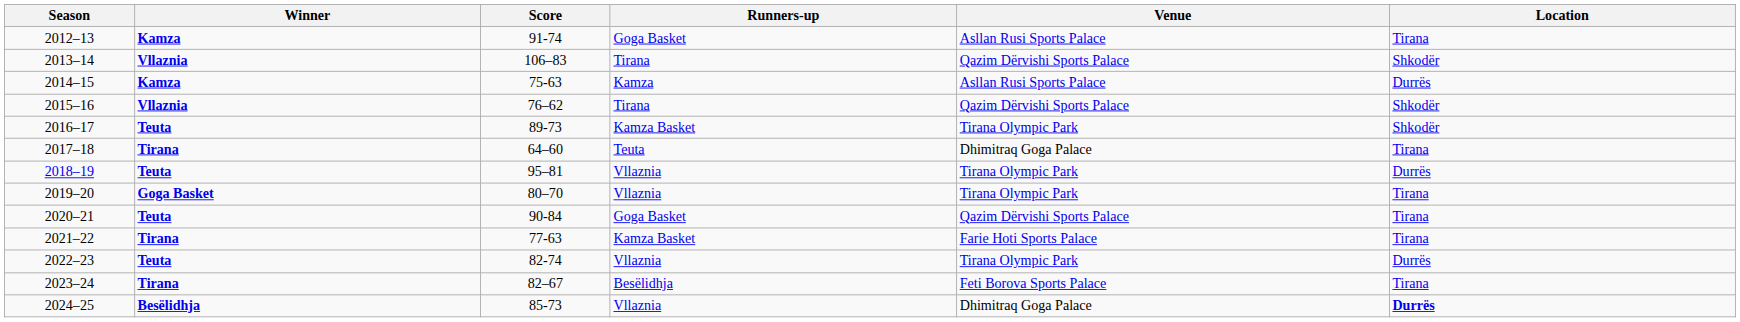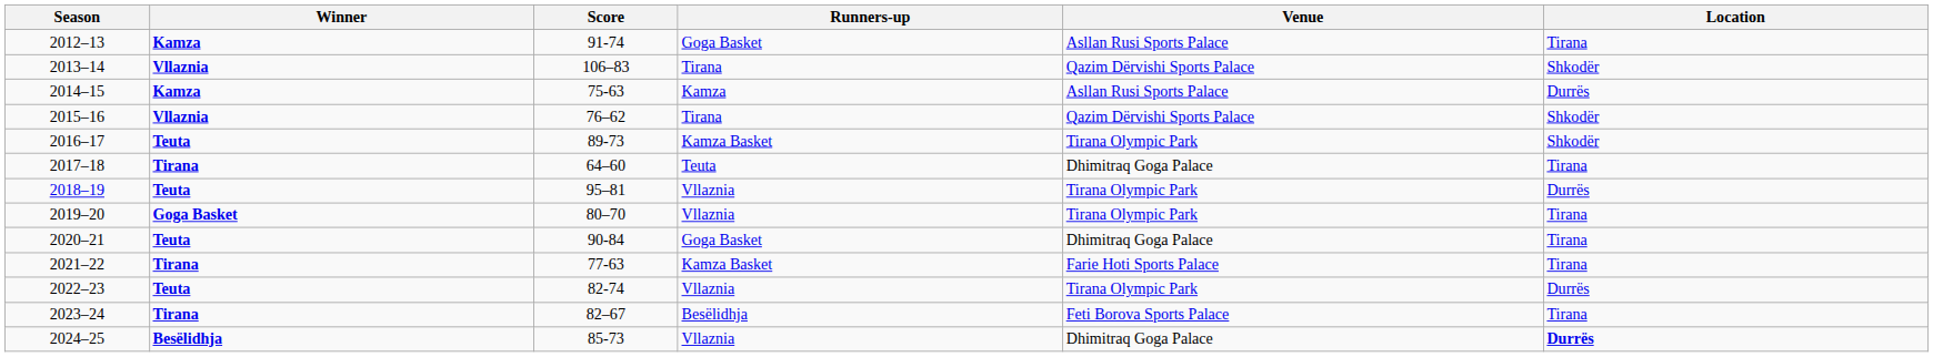 <table class="wikitable">
 <tr>
 <th width="3%">Season</th>
 <th width="8%">Winner</th>
 <th width="3%">Score</th>
 <th width="8%">Runners-up</th>
 <th width="10%">Venue</th>
 <th width="8%">Location</th>
 </tr>
 <tr>
 <td align=center>2012–13</td>
 <td><a href='#'><strong>Kamza</strong></a></td>
 <td align=center>91-74</td>
 <td><a href='#'>Goga Basket</a></td>
 <td><a href='#'>Asllan Rusi Sports Palace</a></td>
 <td><a href='#'>Tirana</a></td>
 </tr>
 <tr>
 <td align=center>2013–14</td>
 <td><a href='#'><strong>Vllaznia</strong></a></td>
 <td align=center>106–83</td>
 <td><a href='#'>Tirana</a></td>
 <td><a href='#'>Qazim Dërvishi Sports Palace</a></td>
 <td><a href='#'>Shkodër</a></td>
 </tr>
 <tr>
 <td align=center>2014–15</td>
 <td><a href='#'><strong>Kamza</strong></a></td>
 <td align=center>75-63</td>
 <td><a href='#'>Kamza</a></td>
 <td><a href='#'>Asllan Rusi Sports Palace</a></td>
 <td><a href='#'>Durrës</a></td>
 </tr>
 <tr>
 <td align=center>2015–16</td>
 <td><a href='#'><strong>Vllaznia</strong></a></td>
 <td align=center>76–62</td>
 <td><a href='#'>Tirana</a></td>
 <td><a href='#'>Qazim Dërvishi Sports Palace</a></td>
 <td><a href='#'>Shkodër</a></td>
 </tr>
 <tr>
 <td align=center>2016–17</td>
 <td><a href='#'><strong>Teuta</strong></a></td>
 <td align=center>89-73</td>
 <td><a href='#'>Kamza Basket</a></td>
 <td><a href='#'>Tirana Olympic Park</a></td>
 <td><a href='#'>Shkodër</a></td>
 </tr>
 <tr>
 <td align=center>2017–18</td>
 <td><a href='#'><strong>Tirana</strong></a></td>
 <td align=center>64–60</td>
 <td><a href='#'>Teuta</a></td>
 <td>Dhimitraq Goga Palace</td>
 <td><a href='#'>Tirana</a></td>
 </tr>
 <tr>
 <td align=center><a href='#'>2018–19</a></td>
 <td><a href='#'><strong>Teuta</strong></a></td>
 <td align=center>95–81</td>
 <td><a href='#'>Vllaznia</a></td>
 <td><a href='#'>Tirana Olympic Park</a></td>
 <td><a href='#'>Durrës</a></td>
 </tr>
 <tr>
 <td align=center>2019–20</td>
 <td><strong><a href='#'>Goga Basket</a></strong></td>
 <td align=center>80–70</td>
 <td><a href='#'>Vllaznia</a></td>
 <td><a href='#'>Tirana Olympic Park</a></td>
 <td><a href='#'>Tirana</a></td>
 </tr>
 <tr>
 <td align=center>2020–21</td>
 <td><strong><a href='#'>Teuta</a></strong></td>
 <td align=center>90-84</td>
 <td><a href='#'>Goga Basket</a></td>
-<td><a href='#'>Qazim Dërvishi Sports Palace</a></td>
+<td>Dhimitraq Goga Palace</td>
 <td><a href='#'>Tirana</a></td>
 </tr>
 <tr>
 <td align=center>2021–22</td>
 <td><a href='#'><strong>Tirana</strong></a></td>
 <td align=center>77-63</td>
 <td><a href='#'>Kamza Basket</a></td>
 <td><a href='#'>Farie Hoti Sports Palace</a></td>
 <td><a href='#'>Tirana</a></td>
 </tr>
 <tr>
 <td align=center>2022–23</td>
 <td><a href='#'><strong>Teuta</strong></a></td>
 <td align=center>82-74</td>
 <td><a href='#'>Vllaznia</a></td>
 <td><a href='#'>Tirana Olympic Park</a></td>
 <td><a href='#'>Durrës</a></td>
 </tr>
 <tr>
 <td align=center>2023–24</td>
 <td><a href='#'><strong>Tirana</strong></a></td>
 <td align=center>82–67</td>
 <td><a href='#'>Besëlidhja</a></td>
 <td><a href='#'>Feti Borova Sports Palace</a></td>
 <td><a href='#'>Tirana</a></td>
 </tr>
 <tr>
 <td align=center>2024–25</td>
 <td><a href='#'><strong>Besëlidhja</strong></a></td>
 <td align=center>85-73</td>
 <td><a href='#'>Vllaznia</a></td>
 <td>Dhimitraq Goga Palace</td>
 <td><strong><a href='#'>Durrës</a></strong></td>
 </tr>
 </table>
